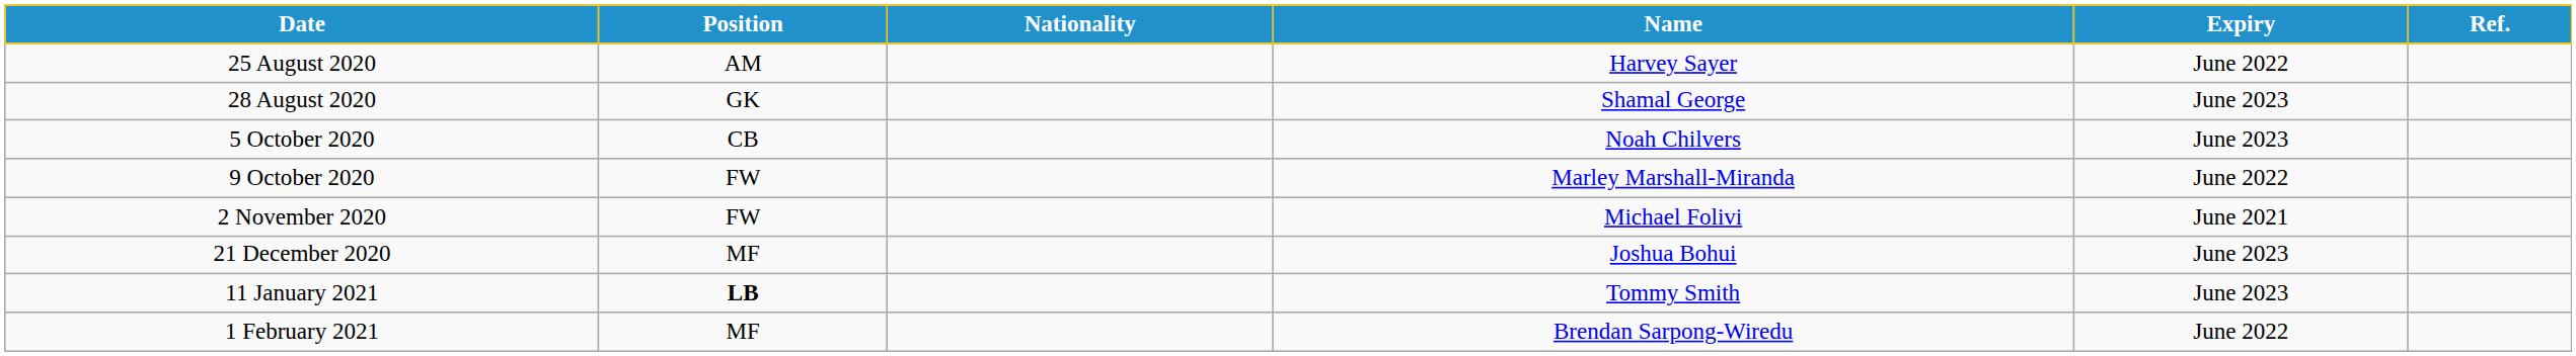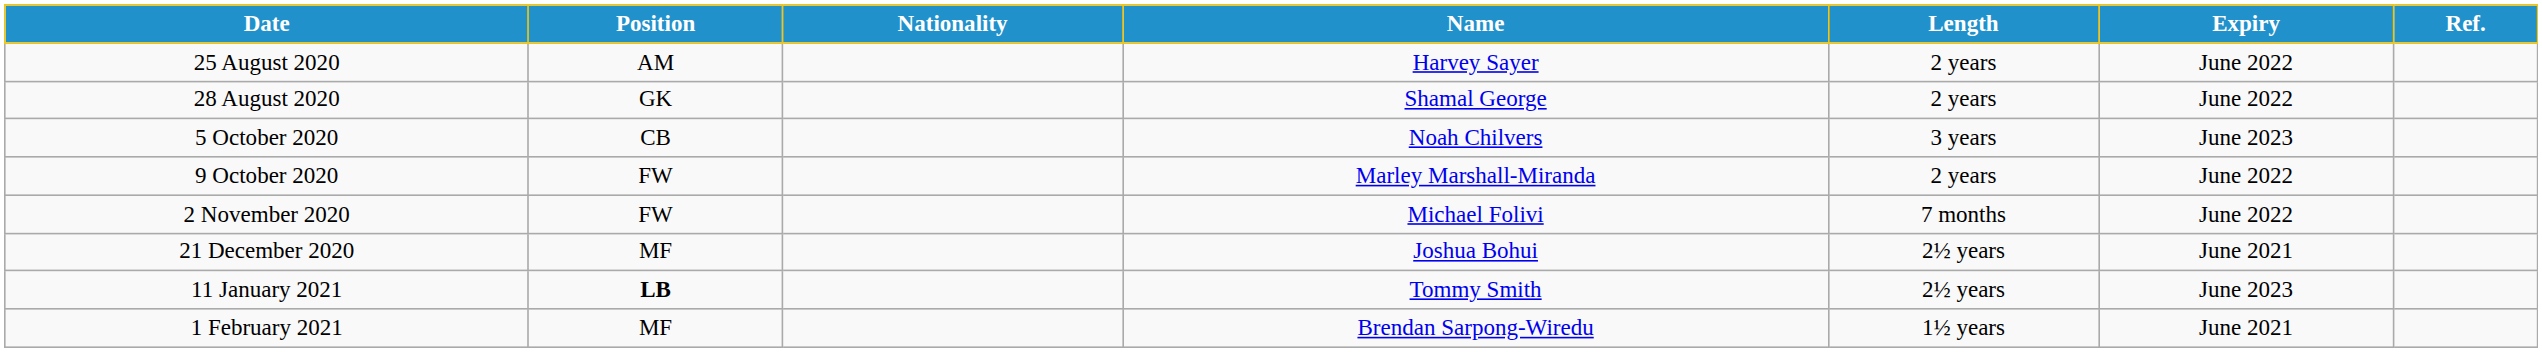 <table class="wikitable" style="text-align:center; font-size:90%; width:100%;">
 <tr>
 <th style="background:#2191CC; color:white; border:1px solid #F7C408; text-align:center;">Date</th>
 <th style="background:#2191CC; color:white; border:1px solid #F7C408; text-align:center;">Position</th>
 <th style="background:#2191CC; color:white; border:1px solid #F7C408; text-align:center;">Nationality</th>
 <th style="background:#2191CC; color:white; border:1px solid #F7C408; text-align:center;">Name</th>
+<th style="background:#2191CC; color:white; border:1px solid #F7C408; text-align:center;">Length</th>
 <th style="background:#2191CC; color:white; border:1px solid #F7C408; text-align:center;">Expiry</th>
 <th style="background:#2191CC; color:white; border:1px solid #F7C408; text-align:center;">Ref.</th>
 </tr>
 <tr>
 <td>25 August 2020</td>
 <td>AM</td>
 <td></td>
 <td><a href='#'>Harvey Sayer</a></td>
+<td>2 years</td>
 <td>June 2022</td>
 <td></td>
 </tr>
 <tr>
 <td>28 August 2020</td>
 <td>GK</td>
 <td></td>
 <td><a href='#'>Shamal George</a></td>
-<td>June 2023</td>
+<td>2 years</td>
+<td>June 2022</td>
 <td></td>
 </tr>
 <tr>
 <td>5 October 2020</td>
 <td>CB</td>
 <td></td>
 <td><a href='#'>Noah Chilvers</a></td>
+<td>3 years</td>
 <td>June 2023</td>
 <td></td>
 </tr>
 <tr>
 <td>9 October 2020</td>
 <td>FW</td>
 <td></td>
 <td><a href='#'>Marley Marshall-Miranda</a></td>
+<td>2 years</td>
 <td>June 2022</td>
 <td></td>
 </tr>
 <tr>
 <td>2 November 2020</td>
 <td>FW</td>
 <td></td>
 <td><a href='#'>Michael Folivi</a></td>
-<td>June 2021</td>
+<td>7 months</td>
+<td>June 2022</td>
 <td></td>
 </tr>
 <tr>
 <td>21 December 2020</td>
 <td>MF</td>
 <td></td>
 <td><a href='#'>Joshua Bohui</a></td>
-<td>June 2023</td>
+<td>2½ years</td>
+<td>June 2021</td>
 <td></td>
 </tr>
 <tr>
 <td>11 January 2021</td>
 <td><strong>LB</strong></td>
 <td></td>
 <td><a href='#'>Tommy Smith</a></td>
+<td>2½ years</td>
 <td>June 2023</td>
 <td></td>
 </tr>
 <tr>
 <td>1 February 2021</td>
 <td>MF</td>
 <td></td>
 <td><a href='#'>Brendan Sarpong-Wiredu</a></td>
-<td>June 2022</td>
+<td>1½ years</td>
+<td>June 2021</td>
 <td></td>
 </tr>
 </table>
